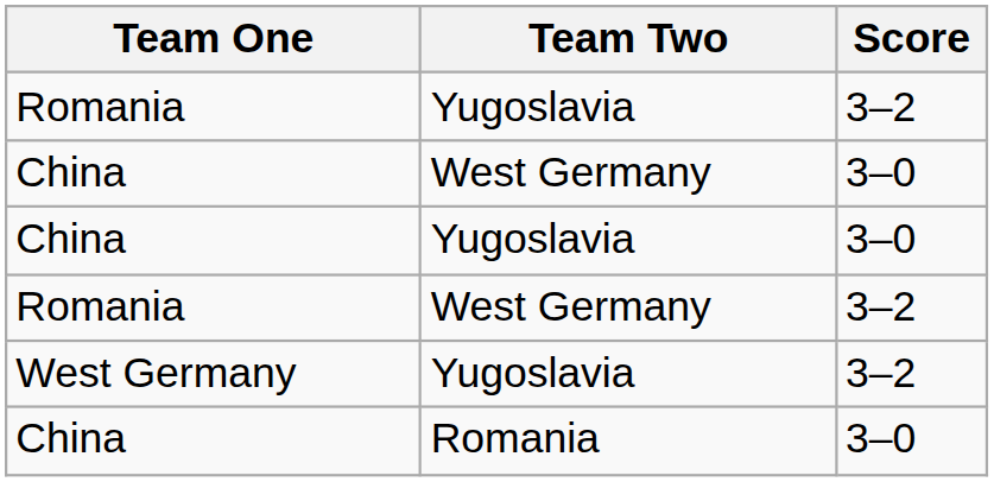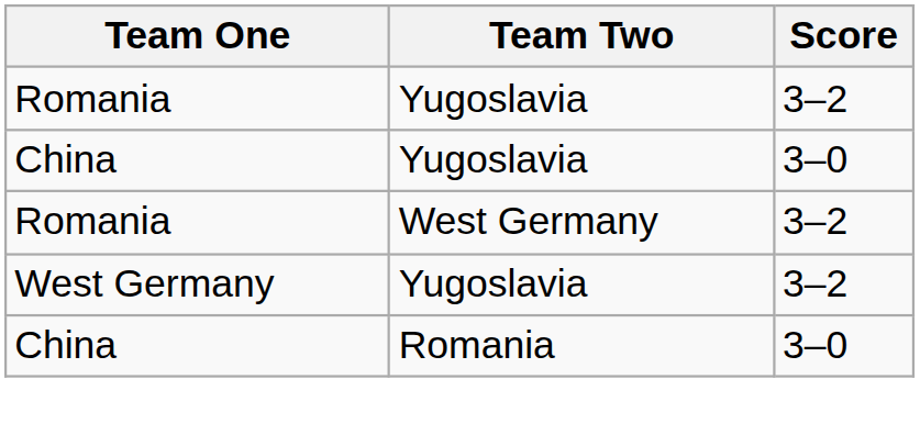 <table class="wikitable">
 <tr>
 <th width=150>Team One</th>
 <th width=150>Team Two</th>
 <th width=50>Score</th>
 </tr>
 <tr>
 <td>Romania</td>
 <td>Yugoslavia</td>
 <td>3–2</td>
-</tr>
-<tr>
-<td>China</td>
-<td>West Germany</td>
-<td>3–0</td>
 </tr>
 <tr>
 <td>China</td>
 <td>Yugoslavia</td>
 <td>3–0</td>
 </tr>
 <tr>
 <td>Romania</td>
 <td>West Germany</td>
 <td>3–2</td>
 </tr>
 <tr>
 <td>West Germany</td>
 <td>Yugoslavia</td>
 <td>3–2</td>
 </tr>
 <tr>
 <td>China</td>
 <td>Romania</td>
 <td>3–0</td>
 </tr>
 </table>
